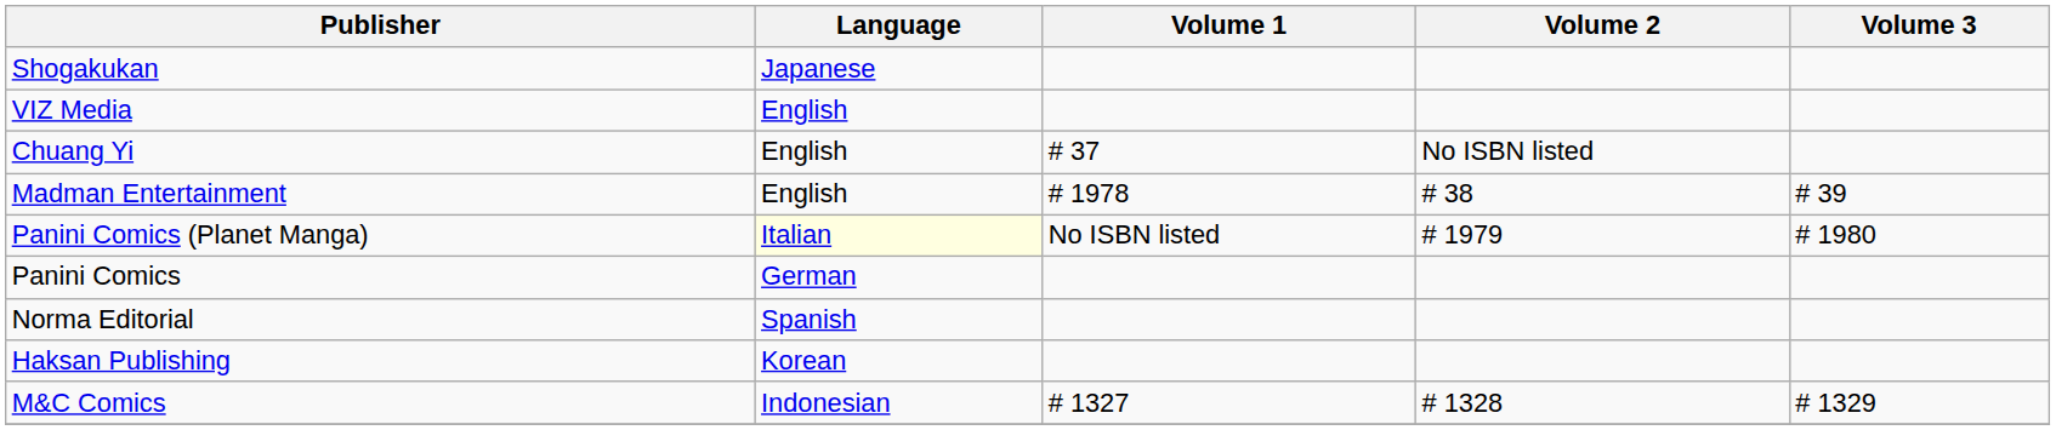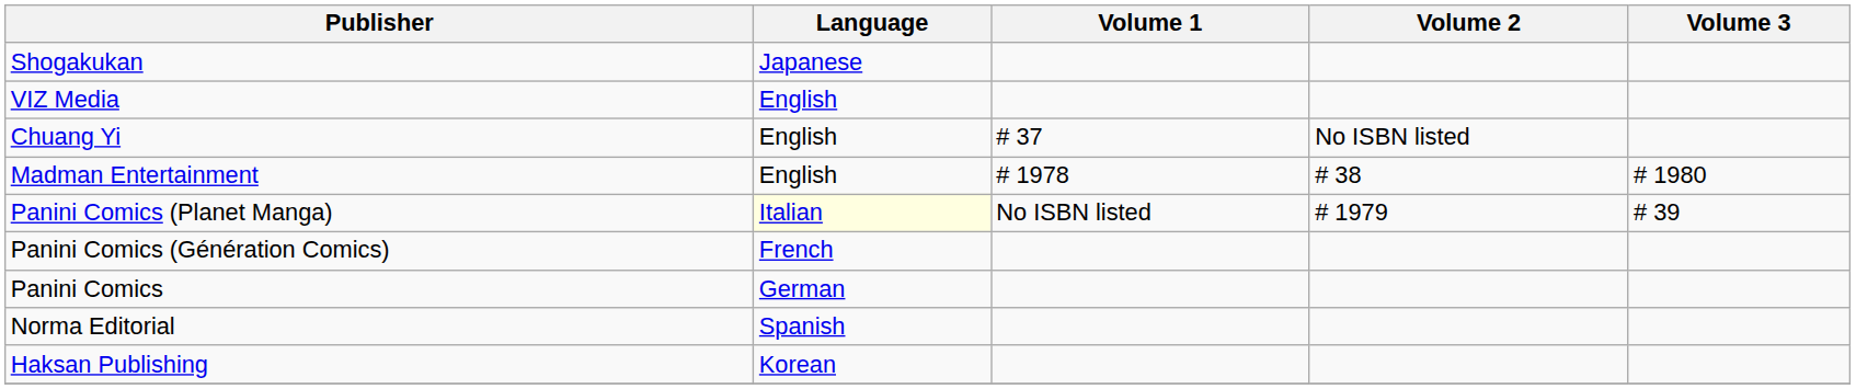 <table class="wikitable" width="98%">
 <tr>
 <th>Publisher</th>
 <th>Language</th>
 <th>Volume 1</th>
 <th>Volume 2</th>
 <th>Volume 3</th>
 </tr>
 <tr>
 <td><a href='#'>Shogakukan</a> </td>
 <td><a href='#'>Japanese</a></td>
 <td></td>
 <td></td>
 <td></td>
 </tr>
 <tr>
 <td><a href='#'>VIZ Media</a>   </td>
 <td><a href='#'>English</a></td>
 <td></td>
 <td></td>
 <td></td>
 </tr>
 <tr>
 <td><a href='#'>Chuang Yi</a> </td>
 <td>English</td>
 <td># 37</td>
 <td>No ISBN listed</td>
 <td></td>
 </tr>
 <tr>
 <td><a href='#'>Madman Entertainment</a>  </td>
 <td>English</td>
 <td># 1978</td>
 <td># 38</td>
-<td># 39</td>
+<td># 1980</td>
 </tr>
 <tr>
 <td><a href='#'>Panini Comics</a> (Planet Manga) </td>
 <td style="background: lightyellow;"><a href='#'>Italian</a></td>
 <td>No ISBN listed</td>
 <td># 1979</td>
-<td># 1980</td>
+<td># 39</td>
+</tr>
+<tr>
+<td>Panini Comics (Génération Comics) </td>
+<td><a href='#'>French</a></td>
+<td></td>
+<td></td>
+<td></td>
 </tr>
 <tr>
 <td>Panini Comics </td>
 <td><a href='#'>German</a></td>
 <td></td>
 <td></td>
 <td></td>
 </tr>
 <tr>
 <td>Norma Editorial </td>
 <td><a href='#'>Spanish</a></td>
 <td></td>
 <td></td>
 <td></td>
 </tr>
 <tr>
 <td><a href='#'>Haksan Publishing</a> </td>
 <td><a href='#'>Korean</a></td>
 <td></td>
 <td></td>
 <td></td>
 </tr>
 <tr>
-<td><a href='#'>M&C Comics</a></td>
-<td><a href='#'>Indonesian</a></td>
-<td># 1327</td>
-<td># 1328</td>
-<td># 1329</td>
-</tr>
-<tr>
 </tr>
 </table>
